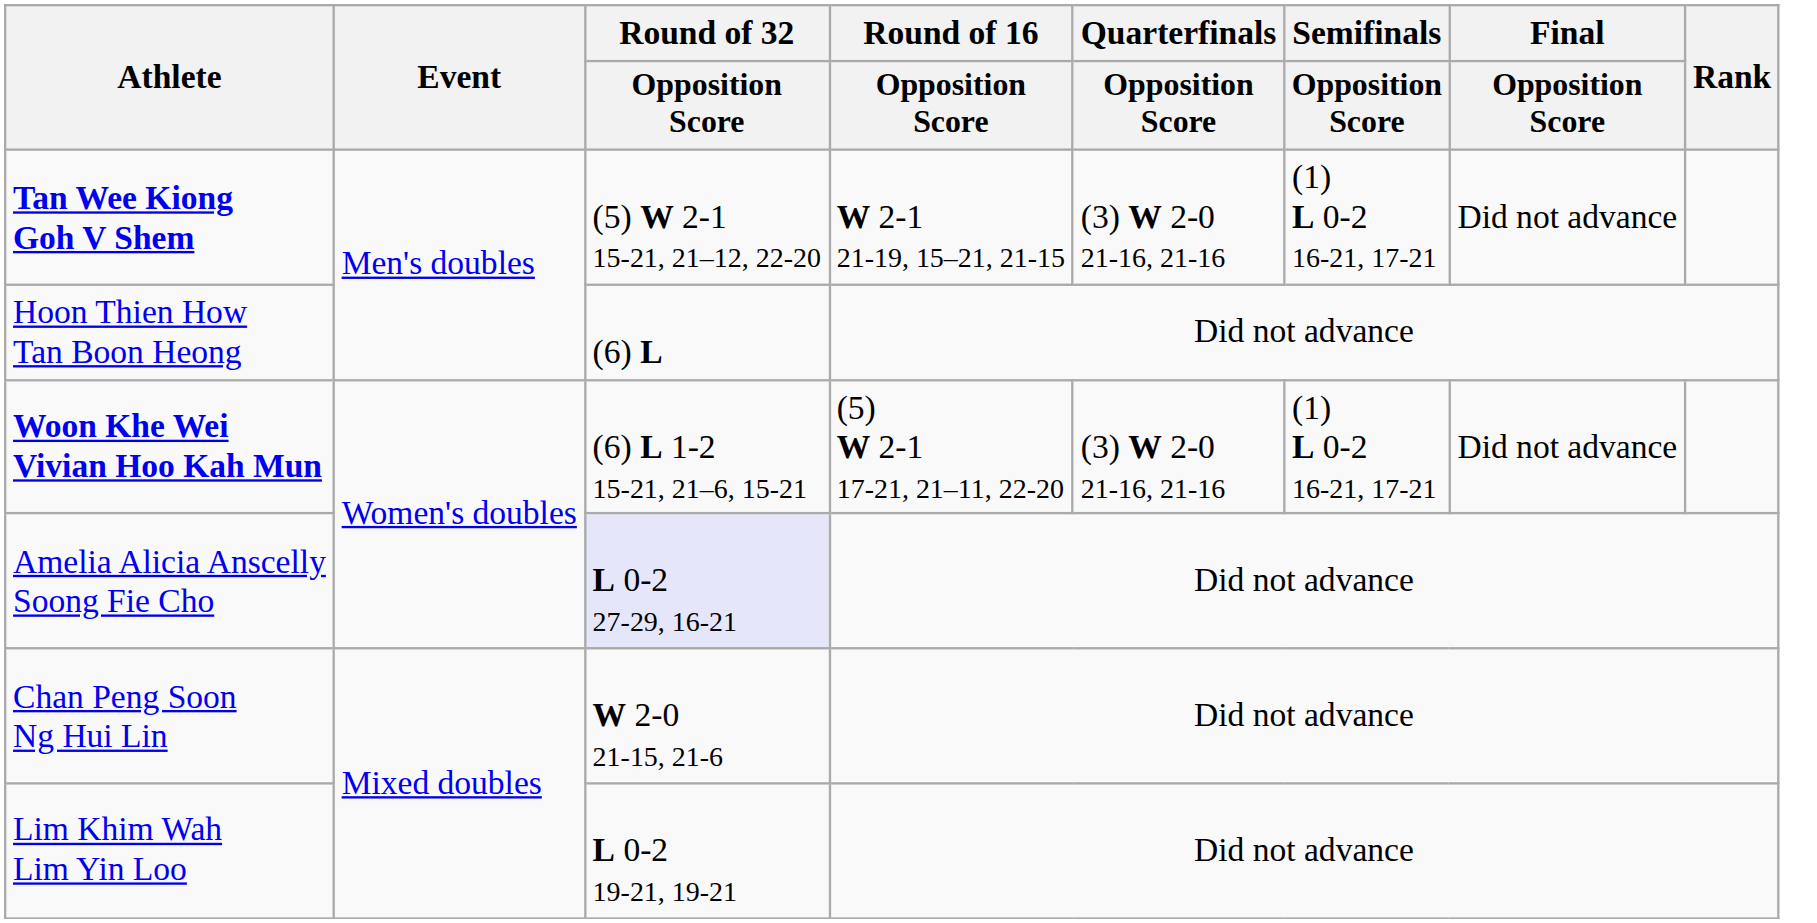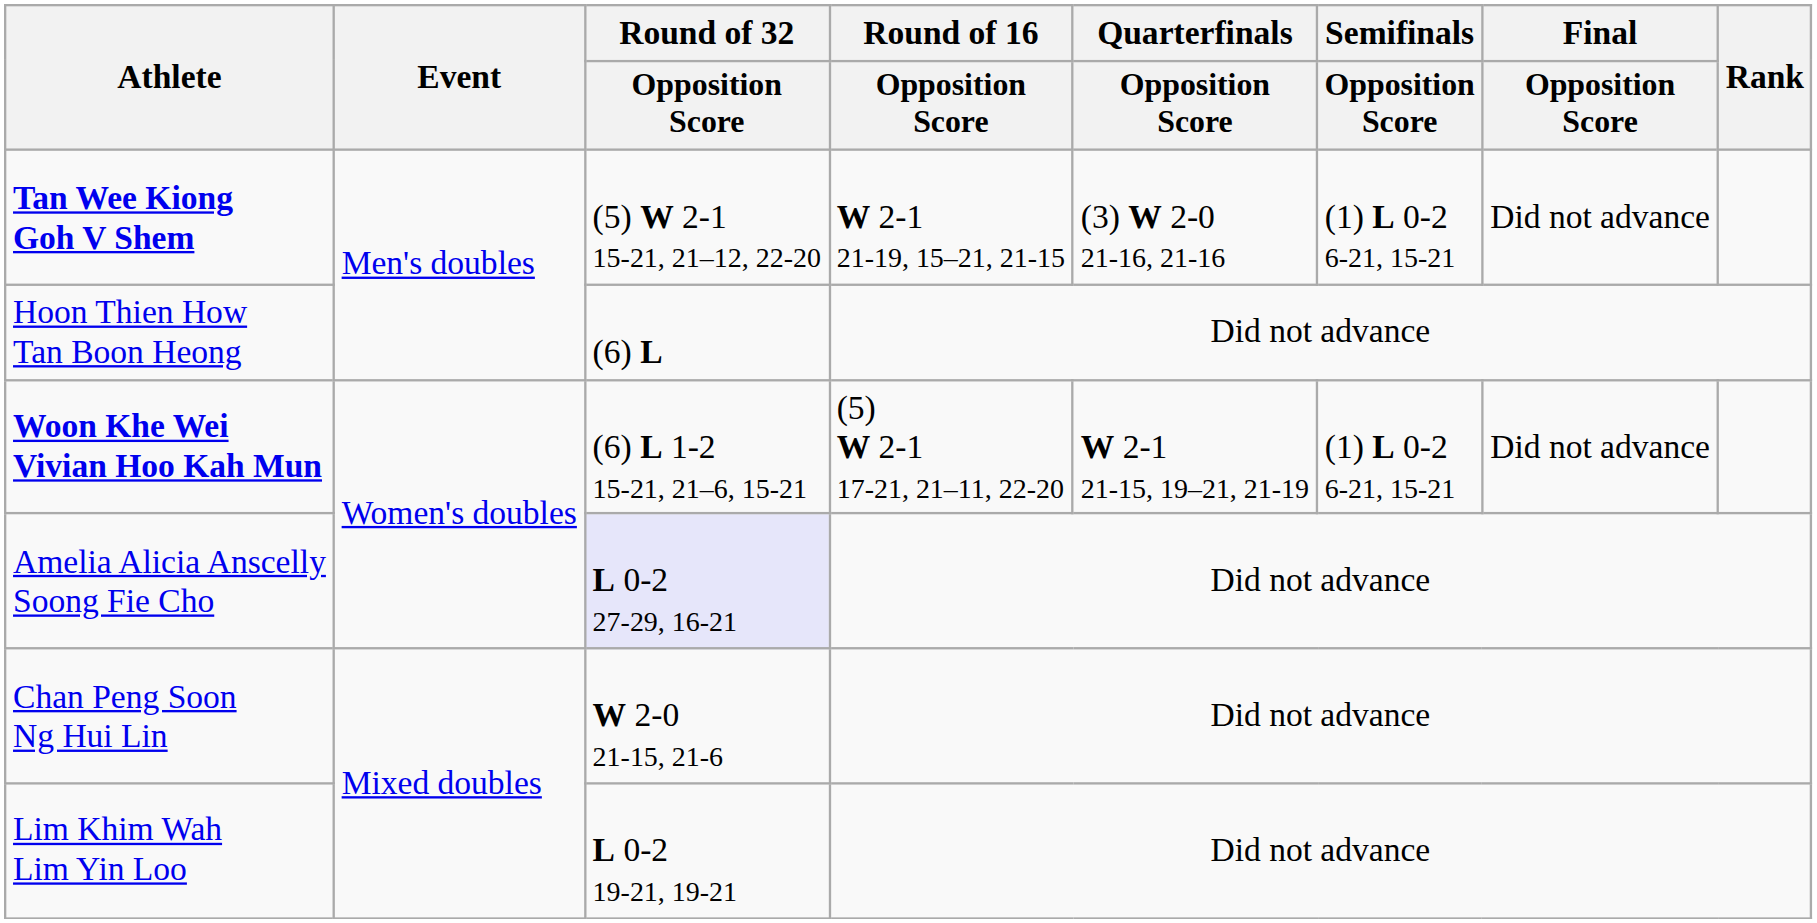 <table class=wikitable style="font-size:90%">
 <tr>
 <th rowspan=2>Athlete</th>
 <th rowspan=2>Event</th>
 <th>Round of 32</th>
 <th>Round of 16</th>
 <th>Quarterfinals</th>
 <th>Semifinals</th>
 <th>Final</th>
 <th rowspan=2>Rank</th>
 </tr>
 <tr style="font-size:95%">
 <th>Opposition<br>Score</th>
 <th>Opposition<br>Score</th>
 <th>Opposition<br>Score</th>
 <th>Opposition<br>Score</th>
 <th>Opposition<br>Score</th>
 </tr>
 <tr align=center>
 <td align=left><strong><a href='#'>Tan Wee Kiong</a><br><a href='#'>Goh V Shem</a></strong></td>
 <td align=left rowspan=2><a href='#'>Men's doubles</a></td>
 <td align=left><br> (5) <strong>W</strong> 2-1<br><small>15-21, 21–12, 22-20</small></td>
 <td align=left><br> <strong>W</strong> 2-1<br><small>21-19, 15–21, 21-15</small></td>
 <td align=left><br> (3)  <strong>W</strong> 2-0<br><small>21-16, 21-16</small></td>
-<td align=left> (1) <br> <strong>L</strong> 0-2<br><small>16-21, 17-21</small></td>
+<td align=left><br> (1) <strong>L</strong> 0-2 <br><small>6-21, 15-21</small></td>
 <td>Did not advance</td>
 <td></td>
 </tr>
 <tr align=center>
 <td align=left><a href='#'>Hoon Thien How</a><br><a href='#'>Tan Boon Heong</a></td>
 <td align=left><br> (6) <strong>L</strong> </td>
 <td colspan=5 align=center>Did not advance</td>
 </tr>
 <tr align=center>
 <td align=left><strong><a href='#'>Woon Khe Wei</a><br><a href='#'>Vivian Hoo Kah Mun</a></strong></td>
 <td align=left rowspan=2><a href='#'>Women's doubles</a></td>
 <td align=left><br> (6) <strong>L</strong> 1-2<br><small>15-21, 21–6, 15-21</small></td>
 <td align=left> (5) <br> <strong>W</strong> 2-1<br><small>17-21, 21–11, 22-20</small></td>
-<td align=left><br> (3)  <strong>W</strong> 2-0<br><small>21-16, 21-16</small></td>
-<td align=left> (1) <br> <strong>L</strong> 0-2<br><small>16-21, 17-21</small></td>
+<td align=left><br> <strong>W</strong> 2-1<br><small>21-15, 19–21, 21-19</small></td>
+<td align=left><br> (1) <strong>L</strong> 0-2 <br><small>6-21, 15-21</small></td>
 <td>Did not advance</td>
 <td></td>
 </tr>
 <tr align=center>
 <td align=left><a href='#'>Amelia Alicia Anscelly</a><br><a href='#'>Soong Fie Cho</a></td>
 <td align=left style="background: lavender;"><br> <strong>L</strong> 0-2<br><small>27-29, 16-21</small></td>
 <td colspan=5 align=center>Did not advance</td>
 </tr>
 <tr align=center>
 <td align=left><a href='#'>Chan Peng Soon</a><br><a href='#'>Ng Hui Lin</a></td>
 <td align=left rowspan=2><a href='#'>Mixed doubles</a></td>
 <td align=left><br> <strong>W</strong> 2-0<br><small>21-15, 21-6</small></td>
 <td colspan=5 align=center>Did not advance</td>
 </tr>
 <tr align=center>
 <td align=left><a href='#'>Lim Khim Wah</a><br><a href='#'>Lim Yin Loo</a></td>
 <td align=left><br> <strong>L</strong> 0-2<br><small>19-21, 19-21</small></td>
 <td colspan=5 align=center>Did not advance</td>
 </tr>
 </table>
